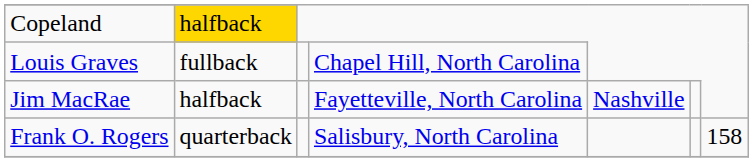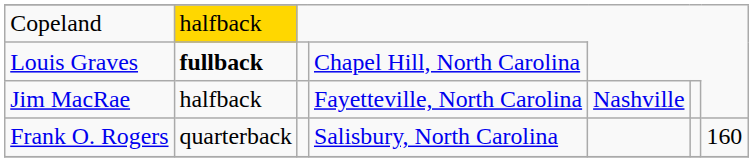 <table class="wikitable">
 <tr>
 </tr>
 <tr>
 <td>Copeland</td>
 <td style="background: gold;">halfback</td>
 </tr>
 <tr>
 <td><a href='#'>Louis Graves</a></td>
-<td>fullback</td>
+<td><strong>fullback</strong></td>
 <td></td>
 <td><a href='#'>Chapel Hill, North Carolina</a></td>
 </tr>
 <tr>
 <td><a href='#'>Jim MacRae</a></td>
 <td>halfback</td>
 <td></td>
 <td><a href='#'>Fayetteville, North Carolina</a></td>
 <td><a href='#'>Nashville</a></td>
 <td></td>
 </tr>
 <tr>
 <td><a href='#'>Frank O. Rogers</a></td>
 <td>quarterback</td>
 <td></td>
 <td><a href='#'>Salisbury, North Carolina</a></td>
 <td></td>
 <td></td>
-<td>158</td>
+<td>160</td>
 </tr>
 <tr>
 </tr>
 </table>
